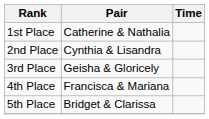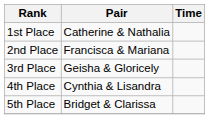 <table class="wikitable">
 <tr>
 <th>Rank</th>
 <th>Pair</th>
 <th>Time</th>
 </tr>
 <tr>
 <td>1st Place</td>
 <td>Catherine & Nathalia</td>
 <td></td>
 </tr>
 <tr>
 <td>2nd Place</td>
-<td>Cynthia & Lisandra</td>
+<td>Francisca & Mariana</td>
 <td></td>
 </tr>
 <tr>
 <td>3rd Place</td>
 <td>Geisha & Gloricely</td>
 <td></td>
 </tr>
 <tr>
 <td>4th Place</td>
-<td>Francisca & Mariana</td>
+<td>Cynthia & Lisandra</td>
 <td></td>
 </tr>
 <tr>
 <td>5th Place</td>
 <td>Bridget & Clarissa</td>
 <td></td>
 </tr>
 <tr>
 </tr>
 </table>
